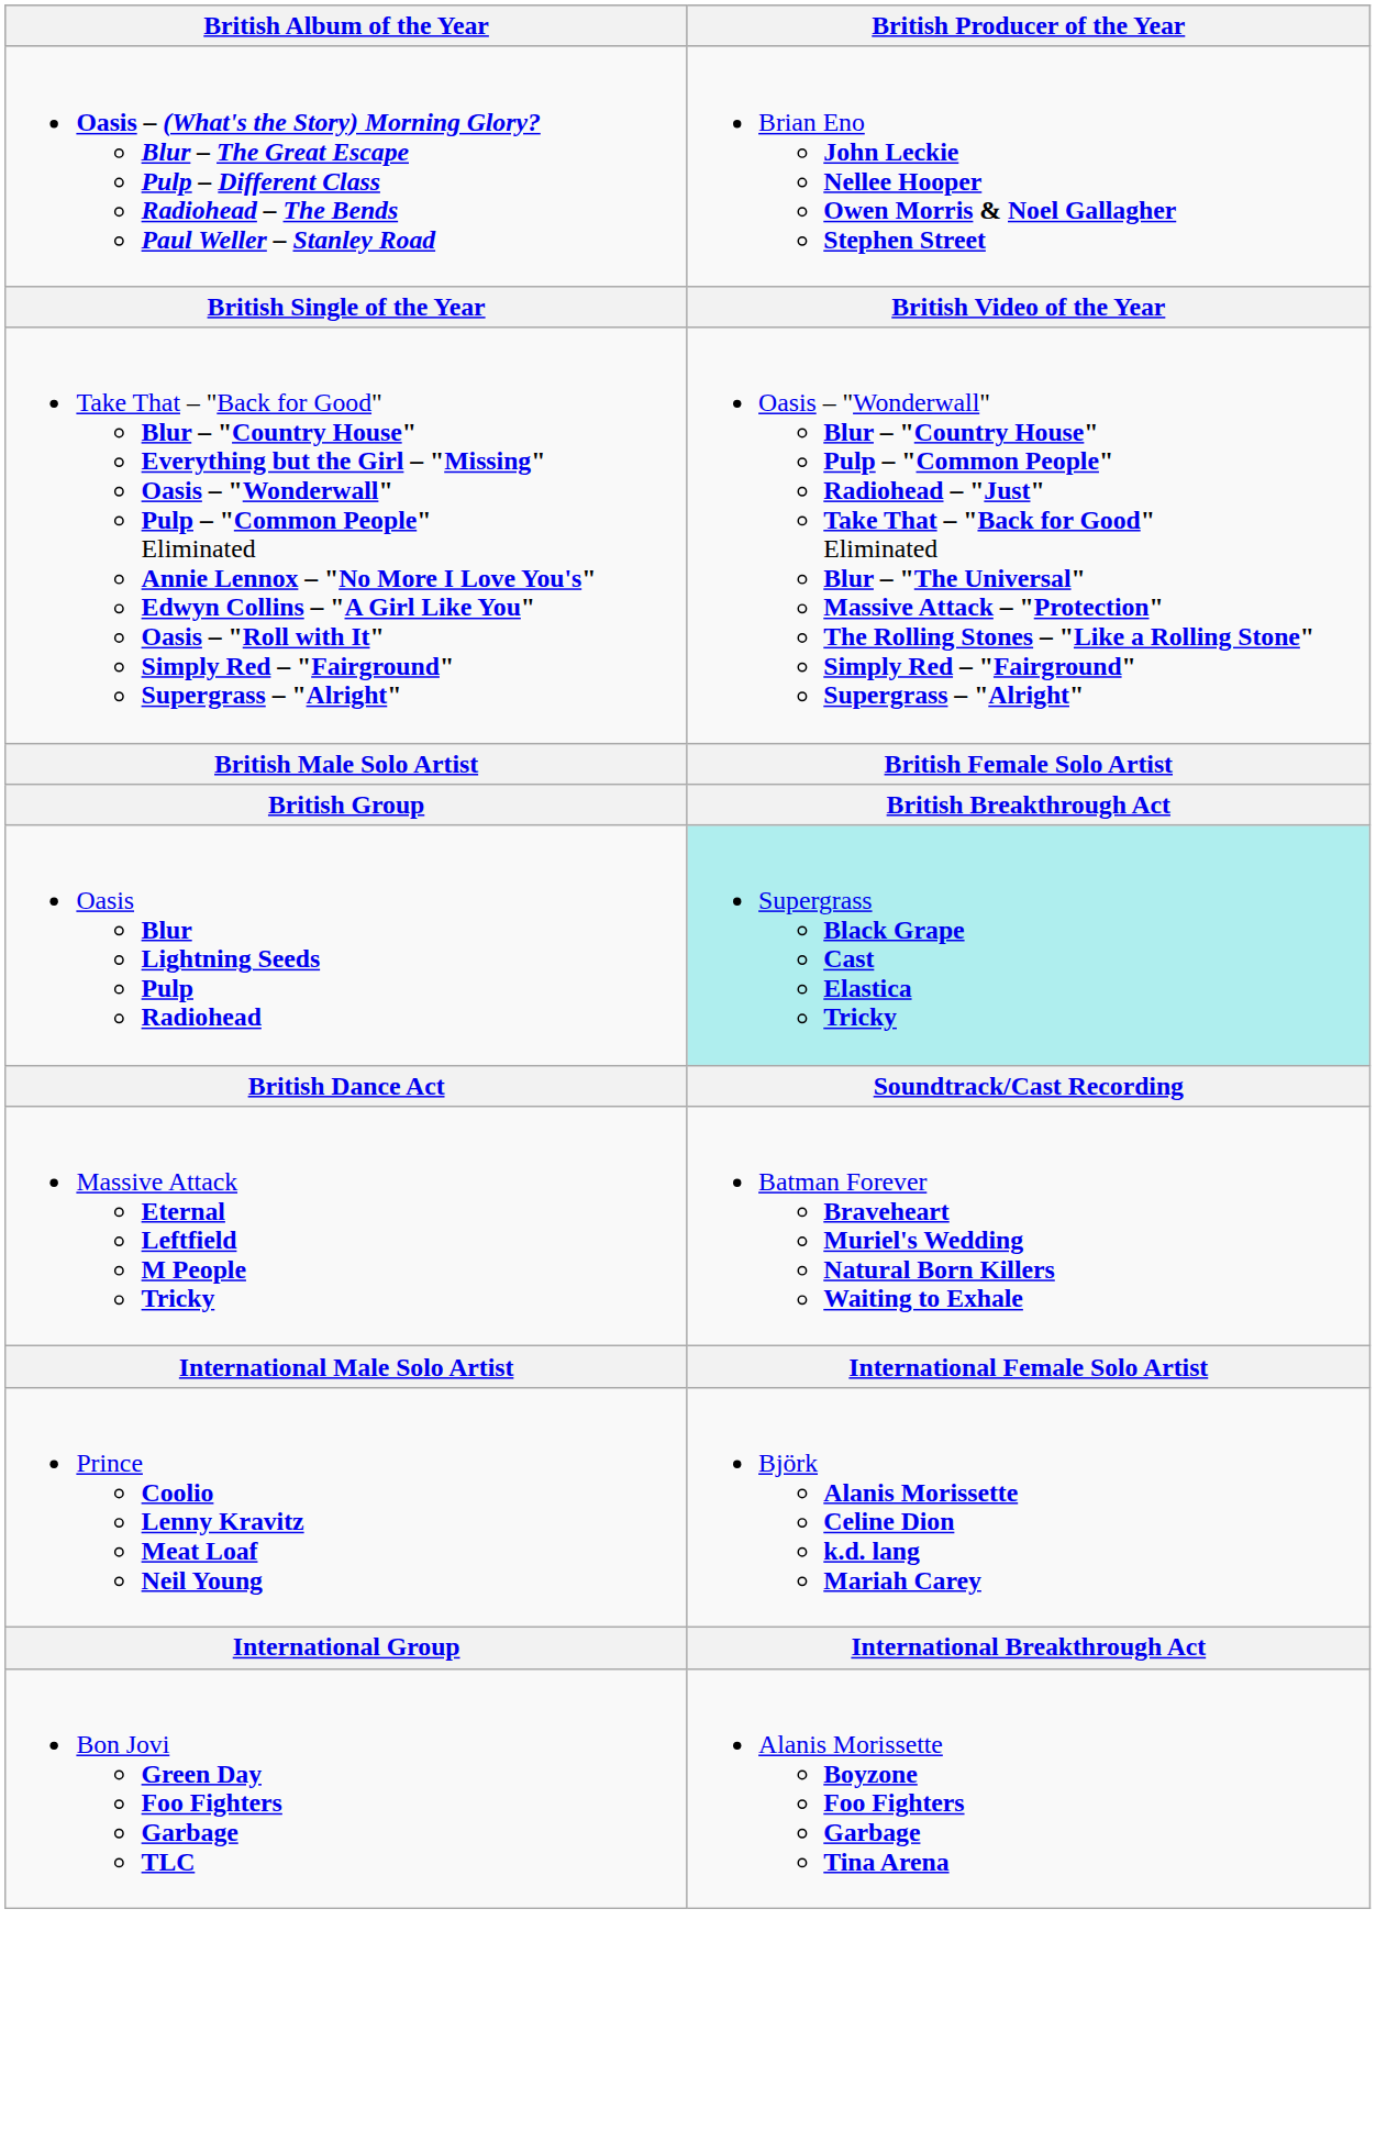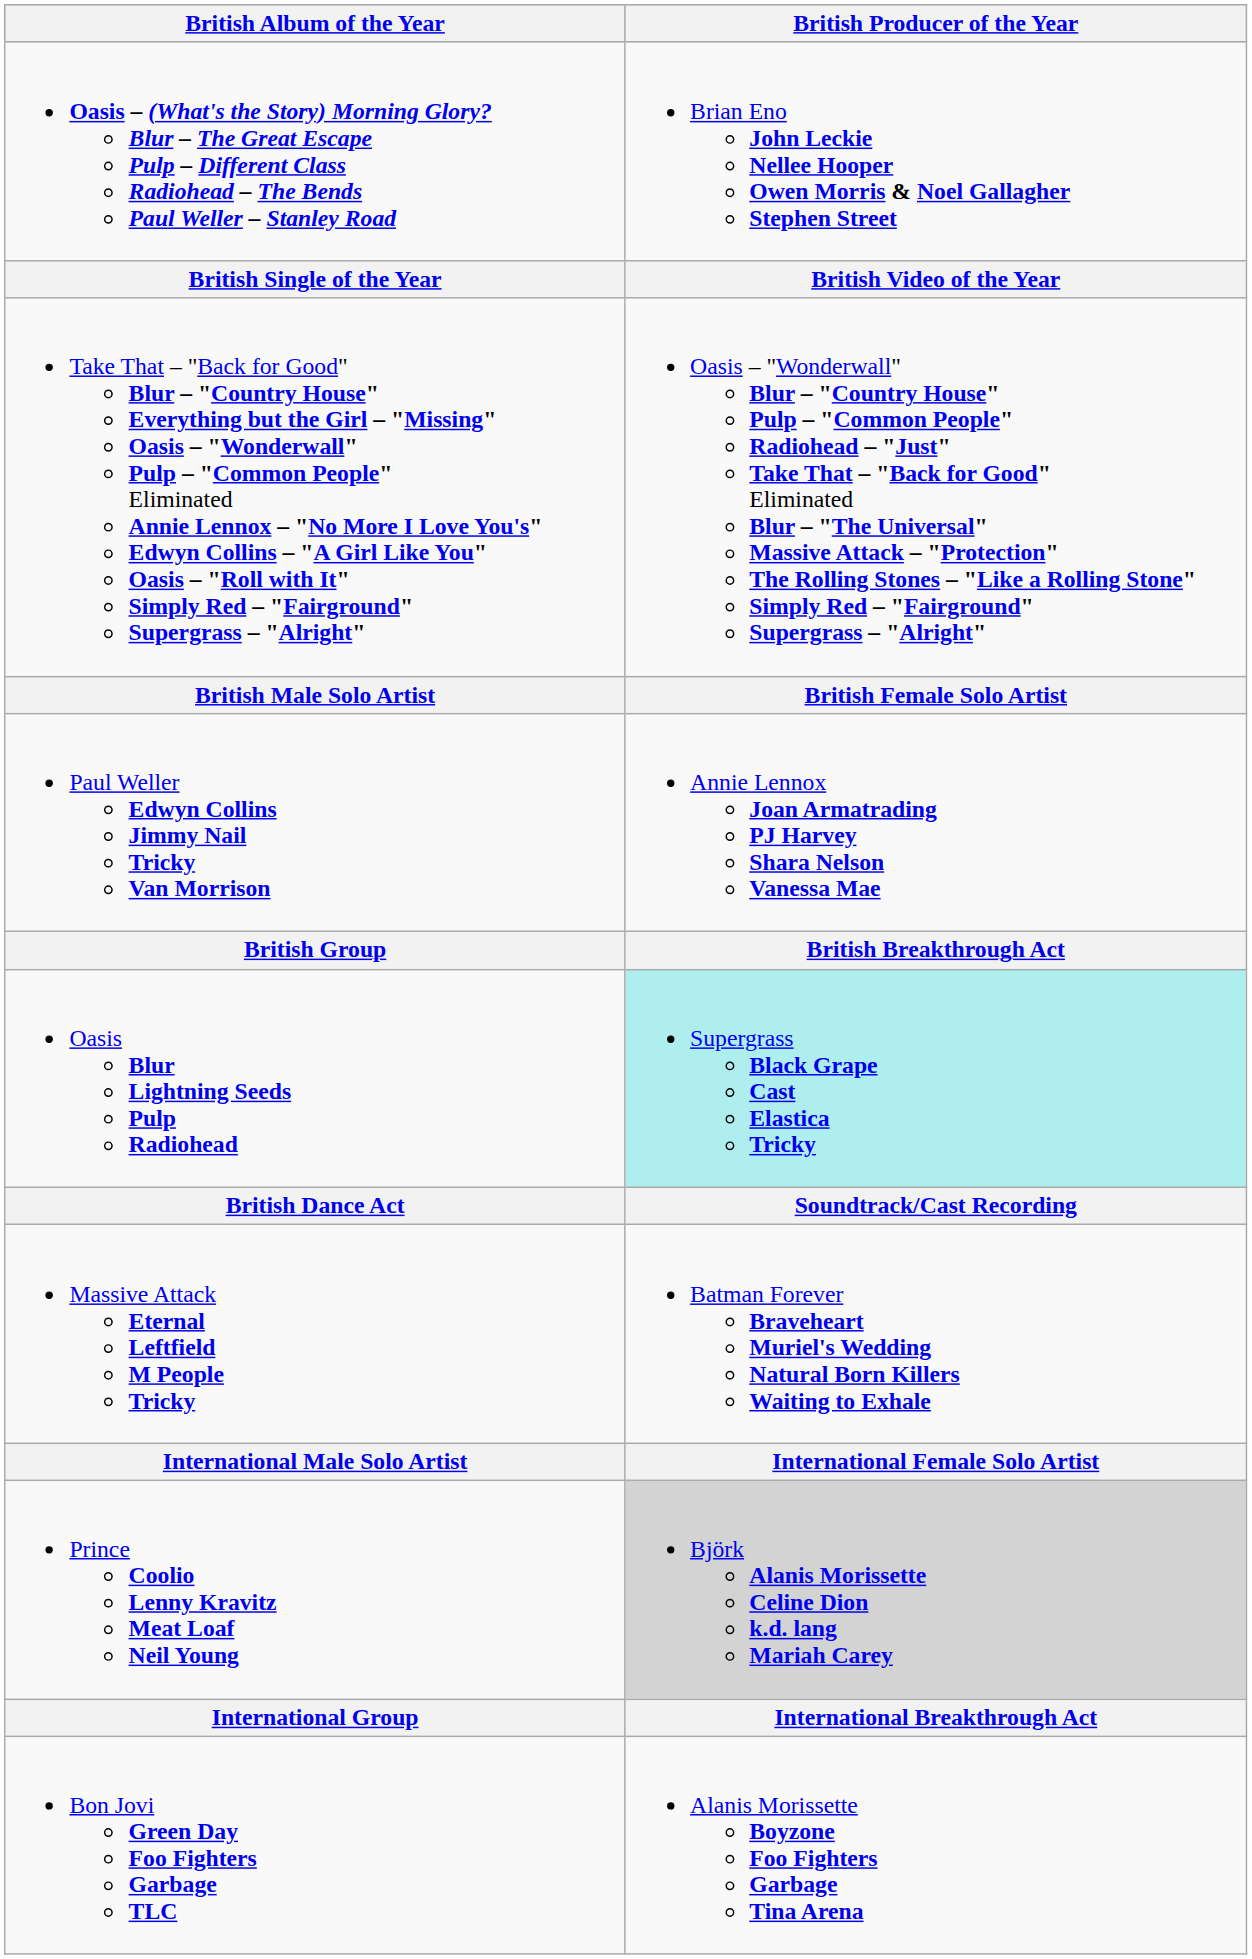 <table class="wikitable" style="width:95%">
 <tr bgcolor="#bebebe">
 <th width="50%"><a href='#'>British Album of the Year</a></th>
 <th width="50%"><a href='#'>British Producer of the Year</a></th>
 </tr>
 <tr>
 <td valign="top"><br><ul><li><strong><a href='#'>Oasis</a> – <em><a href='#'>(What's the Story) Morning Glory?</a><strong><em><ul><li><a href='#'>Blur</a> – </em><a href='#'>The Great Escape</a><em></li><li><a href='#'>Pulp</a> – </em><a href='#'>Different Class</a><em></li><li><a href='#'>Radiohead</a> – </em><a href='#'>The Bends</a><em></li><li><a href='#'>Paul Weller</a> – </em><a href='#'>Stanley Road</a><em></li></ul></li></ul></td>
 <td valign="top"><br><ul><li></strong><a href='#'>Brian Eno</a><strong><ul><li><a href='#'>John Leckie</a></li><li><a href='#'>Nellee Hooper</a></li><li><a href='#'>Owen Morris</a> & <a href='#'>Noel Gallagher</a></li><li><a href='#'>Stephen Street</a></li></ul></li></ul></td>
 </tr>
 <tr>
 <th width="50%"><a href='#'>British Single of the Year</a></th>
 <th width="50%"><a href='#'>British Video of the Year</a></th>
 </tr>
 <tr>
 <td valign="top"><br><ul><li></strong><a href='#'>Take That</a> – "<a href='#'>Back for Good</a>"<strong><ul><li><a href='#'>Blur</a> – "<a href='#'>Country House</a>"</li><li><a href='#'>Everything but the Girl</a> – "<a href='#'>Missing</a>"</li><li><a href='#'>Oasis</a> – "<a href='#'>Wonderwall</a>"</li><li><a href='#'>Pulp</a> – "<a href='#'>Common People</a>"<br></strong>Eliminated<strong></li><li><a href='#'>Annie Lennox</a> – "<a href='#'>No More I Love You's</a>"</li><li><a href='#'>Edwyn Collins</a> – "<a href='#'>A Girl Like You</a>"</li><li><a href='#'>Oasis</a> – "<a href='#'>Roll with It</a>"</li><li><a href='#'>Simply Red</a> – "<a href='#'>Fairground</a>"</li><li><a href='#'>Supergrass</a> – "<a href='#'>Alright</a>"</li></ul></li></ul></td>
 <td valign="top"><br><ul><li></strong><a href='#'>Oasis</a> – "<a href='#'>Wonderwall</a>"<strong><ul><li><a href='#'>Blur</a> – "<a href='#'>Country House</a>"</li><li><a href='#'>Pulp</a> – "<a href='#'>Common People</a>"</li><li><a href='#'>Radiohead</a> – "<a href='#'>Just</a>"</li><li><a href='#'>Take That</a> – "<a href='#'>Back for Good</a>"<br></strong>Eliminated<strong></li><li><a href='#'>Blur</a> – "<a href='#'>The Universal</a>"</li><li><a href='#'>Massive Attack</a> – "<a href='#'>Protection</a>"</li><li><a href='#'>The Rolling Stones</a> – "<a href='#'>Like a Rolling Stone</a>"</li><li><a href='#'>Simply Red</a> – "<a href='#'>Fairground</a>"</li><li><a href='#'>Supergrass</a> – "<a href='#'>Alright</a>"</li></ul></li></ul></td>
 </tr>
 <tr>
 <th width="50%"><a href='#'>British Male Solo Artist</a></th>
 <th width="50%"><a href='#'>British Female Solo Artist</a></th>
+</tr>
+<tr>
+<td valign="top"><br><ul><li></strong><a href='#'>Paul Weller</a><strong><ul><li><a href='#'>Edwyn Collins</a></li><li><a href='#'>Jimmy Nail</a></li><li><a href='#'>Tricky</a></li><li><a href='#'>Van Morrison</a></li></ul></li></ul></td>
+<td valign="top"><br><ul><li></strong><a href='#'>Annie Lennox</a><strong><ul><li><a href='#'>Joan Armatrading</a></li><li><a href='#'>PJ Harvey</a></li><li><a href='#'>Shara Nelson</a></li><li><a href='#'>Vanessa Mae</a></li></ul></li></ul></td>
 </tr>
 <tr>
 <th width="50%"><a href='#'>British Group</a></th>
 <th width="50%"><a href='#'>British Breakthrough Act</a></th>
 </tr>
 <tr>
 <td valign="top"><br><ul><li></strong><a href='#'>Oasis</a><strong><ul><li><a href='#'>Blur</a></li><li><a href='#'>Lightning Seeds</a></li><li><a href='#'>Pulp</a></li><li><a href='#'>Radiohead</a></li></ul></li></ul></td>
 <td valign="top" style="background: paleturquoise;"><br><ul><li></strong><a href='#'>Supergrass</a><strong><ul><li><a href='#'>Black Grape</a></li><li><a href='#'>Cast</a></li><li><a href='#'>Elastica</a></li><li><a href='#'>Tricky</a></li></ul></li></ul></td>
 </tr>
 <tr>
 <th width="50%"><a href='#'>British Dance Act</a></th>
 <th width="50%"><a href='#'>Soundtrack/Cast Recording</a></th>
 </tr>
 <tr>
 <td valign="top"><br><ul><li></strong><a href='#'>Massive Attack</a><strong><ul><li><a href='#'>Eternal</a></li><li><a href='#'>Leftfield</a></li><li><a href='#'>M People</a></li><li><a href='#'>Tricky</a></li></ul></li></ul></td>
 <td valign="top"><br><ul><li></em></strong><a href='#'>Batman Forever</a><strong><em><ul><li></em><a href='#'>Braveheart</a><em></li><li></em><a href='#'>Muriel's Wedding</a><em></li><li></em><a href='#'>Natural Born Killers</a><em></li><li></em><a href='#'>Waiting to Exhale</a><em></li></ul></li></ul></td>
 </tr>
 <tr>
 <th width="50%"><a href='#'>International Male Solo Artist</a></th>
 <th width="50%"><a href='#'>International Female Solo Artist</a></th>
 </tr>
 <tr>
 <td valign="top"><br><ul><li></strong><a href='#'>Prince</a><strong><ul><li><a href='#'>Coolio</a></li><li><a href='#'>Lenny Kravitz</a></li><li><a href='#'>Meat Loaf</a></li><li><a href='#'>Neil Young</a></li></ul></li></ul></td>
-<td valign="top"><br><ul><li></strong><a href='#'>Björk</a><strong><ul><li><a href='#'>Alanis Morissette</a></li><li><a href='#'>Celine Dion</a></li><li><a href='#'>k.d. lang</a></li><li><a href='#'>Mariah Carey</a></li></ul></li></ul></td>
+<td valign="top" style="background: lightgrey;"><br><ul><li></strong><a href='#'>Björk</a><strong><ul><li><a href='#'>Alanis Morissette</a></li><li><a href='#'>Celine Dion</a></li><li><a href='#'>k.d. lang</a></li><li><a href='#'>Mariah Carey</a></li></ul></li></ul></td>
 </tr>
 <tr>
 <th width="50%"><a href='#'>International Group</a></th>
 <th width="50%"><a href='#'>International Breakthrough Act</a></th>
 </tr>
 <tr>
 <td valign="top"><br><ul><li></strong><a href='#'>Bon Jovi</a><strong><ul><li><a href='#'>Green Day</a></li><li><a href='#'>Foo Fighters</a></li><li><a href='#'>Garbage</a></li><li><a href='#'>TLC</a></li></ul></li></ul></td>
 <td valign="top"><br><ul><li></strong><a href='#'>Alanis Morissette</a><strong><ul><li><a href='#'>Boyzone</a></li><li><a href='#'>Foo Fighters</a></li><li><a href='#'>Garbage</a></li><li><a href='#'>Tina Arena</a></li></ul></li></ul></td>
 </tr>
 </table>
